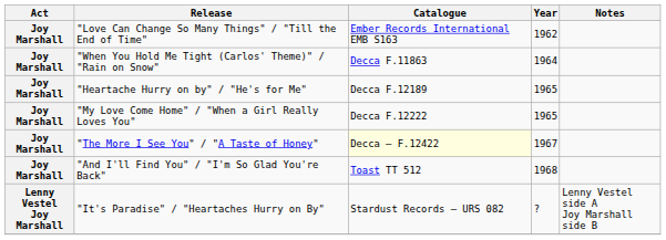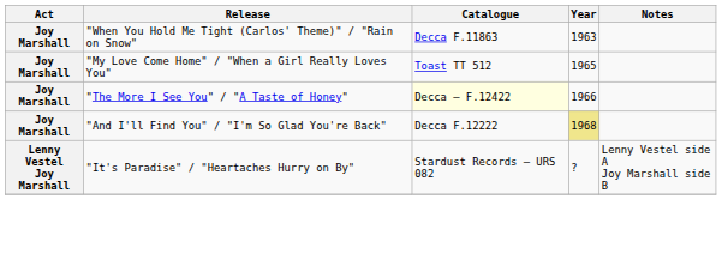 <table class="wikitable plainrowheaders sortable">
 <tr>
 <th scope="col" class="unsortable">Act</th>
 <th scope="col">Release</th>
 <th scope="col">Catalogue</th>
 <th scope="col">Year</th>
 <th scope="col" class="unsortable">Notes</th>
 </tr>
 <tr>
 <th scope="row">Joy Marshall</th>
-<td>"Love Can Change So Many Things" / "Till the End of Time"</td>
-<td><a href='#'>Ember Records International</a> EMB S163</td>
-<td>1962</td>
-<td></td>
-</tr>
-<tr>
-<th scope="row">Joy Marshall</th>
 <td>"When You Hold Me Tight (Carlos' Theme)" / "Rain on Snow"</td>
 <td><a href='#'>Decca</a> F.11863</td>
-<td>1964</td>
-<td></td>
-</tr>
-<tr>
-<th scope="row">Joy Marshall</th>
-<td>"Heartache Hurry on by" / "He's for Me"</td>
-<td>Decca F.12189</td>
-<td>1965</td>
+<td>1963</td>
 <td></td>
 </tr>
 <tr>
 <th scope="row">Joy Marshall</th>
 <td>"My Love Come Home" / "When a Girl Really Loves You"</td>
-<td>Decca F.12222</td>
+<td><a href='#'>Toast</a> TT 512</td>
 <td>1965</td>
 <td></td>
 </tr>
 <tr>
 <th scope="row">Joy Marshall</th>
 <td>"<a href='#'>The More I See You</a>" / "<a href='#'>A Taste of Honey</a>"</td>
 <td style="background: lightyellow;">Decca – F.12422</td>
-<td>1967</td>
+<td>1966</td>
 <td></td>
 </tr>
 <tr>
 <th scope="row">Joy Marshall</th>
 <td>"And I'll Find You" / "I'm So Glad You're Back"</td>
-<td><a href='#'>Toast</a> TT 512</td>
-<td>1968</td>
+<td>Decca F.12222</td>
+<td style="background: khaki;">1968</td>
 <td></td>
 </tr>
 <tr>
 <th scope="row">Lenny Vestel<br> Joy Marshall</th>
 <td>"It's Paradise" / "Heartaches Hurry on By"</td>
 <td>Stardust Records – URS 082</td>
 <td>?</td>
 <td>Lenny Vestel side A<br> Joy Marshall side B</td>
 </tr>
 <tr>
 </tr>
 </table>
